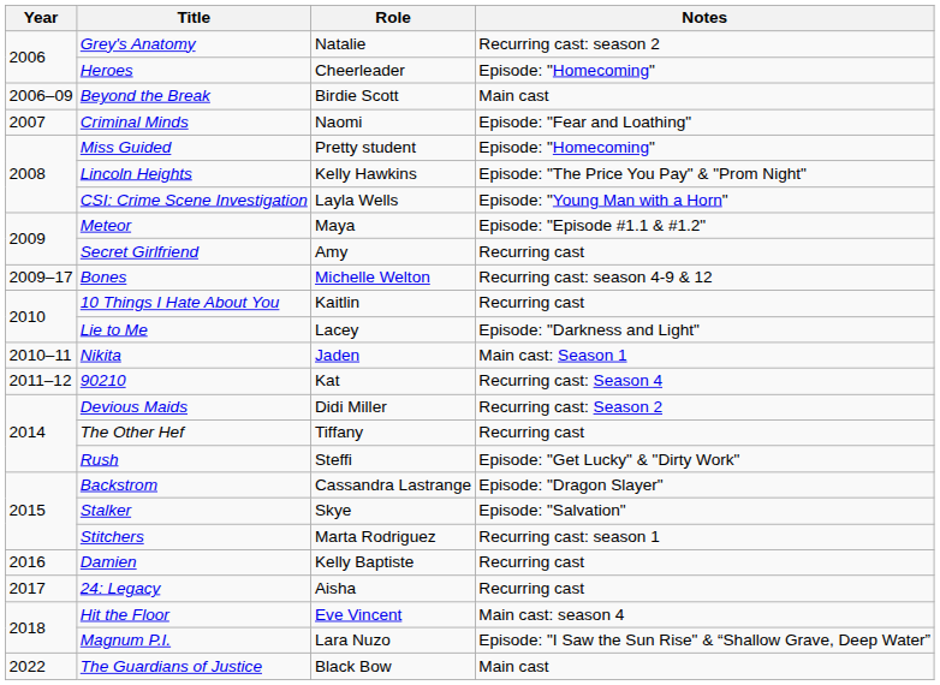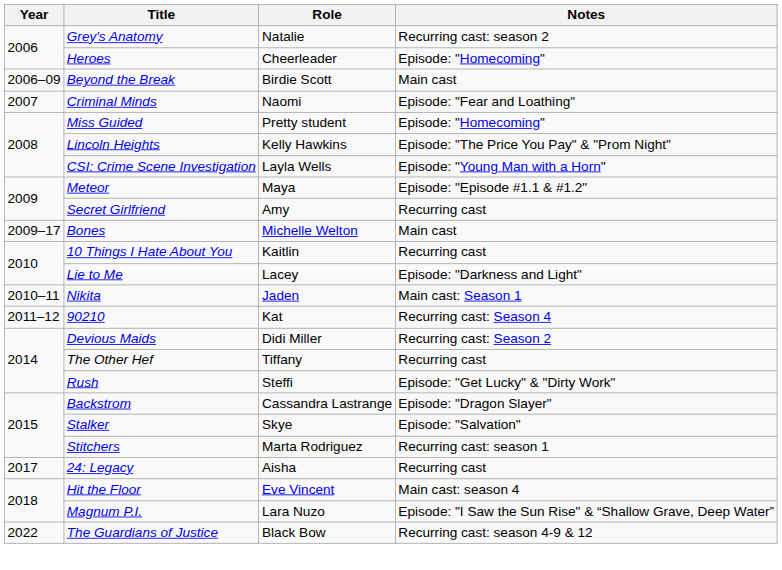 <table class="wikitable sortable">
 <tr>
 <th>Year</th>
 <th>Title</th>
 <th>Role</th>
 <th>Notes</th>
 </tr>
 <tr>
 <td rowspan="2">2006</td>
 <td><em><a href='#'>Grey's Anatomy</a></em></td>
 <td>Natalie</td>
 <td>Recurring cast: season 2</td>
 </tr>
 <tr>
 <td><em><a href='#'>Heroes</a></em></td>
 <td>Cheerleader</td>
 <td>Episode: "<a href='#'>Homecoming</a>"</td>
 </tr>
 <tr>
 <td>2006–09</td>
 <td><em><a href='#'>Beyond the Break</a></em></td>
 <td>Birdie Scott</td>
 <td>Main cast</td>
 </tr>
 <tr>
 <td>2007</td>
 <td><em><a href='#'>Criminal Minds</a></em></td>
 <td>Naomi</td>
 <td>Episode: "Fear and Loathing"</td>
 </tr>
 <tr>
 <td rowspan="3">2008</td>
 <td><em><a href='#'>Miss Guided</a></em></td>
 <td>Pretty student</td>
 <td>Episode: "<a href='#'>Homecoming</a>"</td>
 </tr>
 <tr>
 <td><em><a href='#'>Lincoln Heights</a></em></td>
 <td>Kelly Hawkins</td>
 <td>Episode: "The Price You Pay" & "Prom Night"</td>
 </tr>
 <tr>
 <td><em><a href='#'>CSI: Crime Scene Investigation</a></em></td>
 <td>Layla Wells</td>
 <td>Episode: "<a href='#'>Young Man with a Horn</a>"</td>
 </tr>
 <tr>
 <td rowspan="2">2009</td>
 <td><em><a href='#'>Meteor</a></em></td>
 <td>Maya</td>
 <td>Episode: "Episode #1.1 & #1.2"</td>
 </tr>
 <tr>
 <td><em><a href='#'>Secret Girlfriend</a></em></td>
 <td>Amy</td>
 <td>Recurring cast</td>
 </tr>
 <tr>
 <td>2009–17</td>
 <td><em><a href='#'>Bones</a></em></td>
 <td><a href='#'>Michelle Welton</a></td>
-<td>Recurring cast: season 4-9 & 12</td>
+<td>Main cast</td>
 </tr>
 <tr>
 <td rowspan="2">2010</td>
 <td><em><a href='#'>10 Things I Hate About You</a></em></td>
 <td>Kaitlin</td>
 <td>Recurring cast</td>
 </tr>
 <tr>
 <td><em><a href='#'>Lie to Me</a></em></td>
 <td>Lacey</td>
 <td>Episode: "Darkness and Light"</td>
 </tr>
 <tr>
 <td>2010–11</td>
 <td><em><a href='#'>Nikita</a></em></td>
 <td><a href='#'>Jaden</a></td>
 <td>Main cast: <a href='#'>Season 1</a></td>
 </tr>
 <tr>
 <td>2011–12</td>
 <td><em><a href='#'>90210</a></em></td>
 <td>Kat</td>
 <td>Recurring cast: <a href='#'>Season 4</a></td>
 </tr>
 <tr>
 <td rowspan="3">2014</td>
 <td><em><a href='#'>Devious Maids</a></em></td>
 <td>Didi Miller</td>
 <td>Recurring cast: <a href='#'>Season 2</a></td>
 </tr>
 <tr>
 <td><em>The Other Hef</em></td>
 <td>Tiffany</td>
 <td>Recurring cast</td>
 </tr>
 <tr>
 <td><em><a href='#'>Rush</a></em></td>
 <td>Steffi</td>
 <td>Episode: "Get Lucky" & "Dirty Work"</td>
 </tr>
 <tr>
 <td rowspan="3">2015</td>
 <td><em><a href='#'>Backstrom</a></em></td>
 <td>Cassandra Lastrange</td>
 <td>Episode: "Dragon Slayer"</td>
 </tr>
 <tr>
 <td><em><a href='#'>Stalker</a></em></td>
 <td>Skye</td>
 <td>Episode: "Salvation"</td>
 </tr>
 <tr>
 <td><em><a href='#'>Stitchers</a></em></td>
 <td>Marta Rodriguez</td>
 <td>Recurring cast: season 1</td>
 </tr>
 <tr>
-<td>2016</td>
-<td><em><a href='#'>Damien</a></em></td>
-<td>Kelly Baptiste</td>
-<td>Recurring cast</td>
-</tr>
-<tr>
 <td>2017</td>
 <td><em><a href='#'>24: Legacy</a></em></td>
 <td>Aisha</td>
 <td>Recurring cast</td>
 </tr>
 <tr>
 <td rowspan="2">2018</td>
 <td><em><a href='#'>Hit the Floor</a></em></td>
 <td><a href='#'>Eve Vincent</a></td>
 <td>Main cast: season 4</td>
 </tr>
 <tr>
 <td><em><a href='#'>Magnum P.I.</a></em></td>
 <td>Lara Nuzo</td>
 <td>Episode: "I Saw the Sun Rise" & “Shallow Grave, Deep Water”</td>
 </tr>
 <tr>
 <td>2022</td>
 <td><em><a href='#'>The Guardians of Justice</a></em></td>
 <td>Black Bow</td>
-<td>Main cast</td>
+<td>Recurring cast: season 4-9 & 12</td>
 </tr>
 </table>
